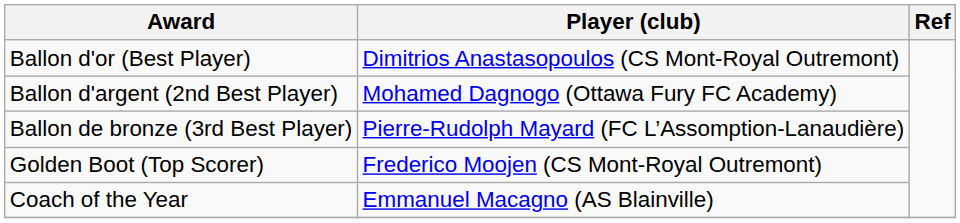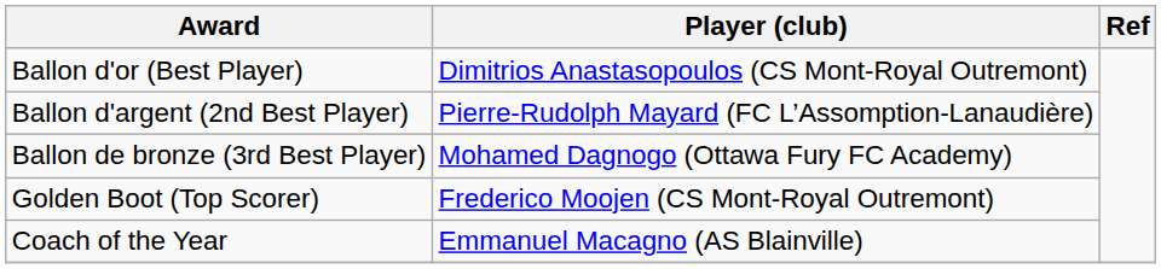 <table class="wikitable">
 <tr>
 <th>Award</th>
 <th>Player (club)</th>
 <th>Ref</th>
 </tr>
 <tr>
 <td>Ballon d'or (Best Player)</td>
 <td><a href='#'>Dimitrios Anastasopoulos</a> (CS Mont-Royal Outremont)</td>
 <td rowspan=5></td>
 </tr>
 <tr>
 <td>Ballon d'argent (2nd Best Player)</td>
-<td><a href='#'>Mohamed Dagnogo</a> (Ottawa Fury FC Academy)</td>
+<td><a href='#'>Pierre-Rudolph Mayard</a> (FC L’Assomption-Lanaudière)</td>
 </tr>
 <tr>
 <td>Ballon de bronze (3rd Best Player)</td>
-<td><a href='#'>Pierre-Rudolph Mayard</a> (FC L’Assomption-Lanaudière)</td>
+<td><a href='#'>Mohamed Dagnogo</a> (Ottawa Fury FC Academy)</td>
 </tr>
 <tr>
 <td>Golden Boot (Top Scorer)</td>
 <td><a href='#'>Frederico Moojen</a> (CS Mont-Royal Outremont)</td>
 </tr>
 <tr>
 <td>Coach of the Year</td>
 <td><a href='#'>Emmanuel Macagno</a> (AS Blainville)</td>
 </tr>
 <tr>
 </tr>
 </table>
